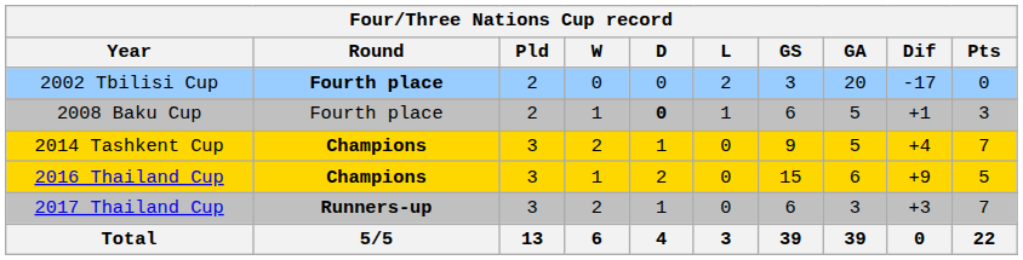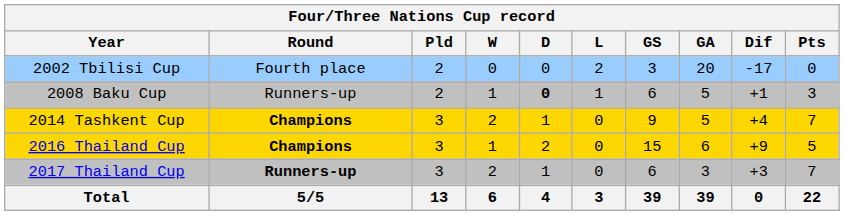 <table class="wikitable" style="text-align: center;font-size:90%;">
 <tr>
 <th colspan=10>Four/Three Nations Cup record</th>
 </tr>
 <tr>
 <th width=150>Year</th>
 <th width=150>Round</th>
 <th width=35>Pld</th>
 <th width=35>W</th>
 <th width=35>D</th>
 <th width=35>L</th>
 <th width=35>GS</th>
 <th width=35>GA</th>
 <th width=35>Dif</th>
 <th width=35>Pts</th>
 </tr>
 <tr bgcolor=#9acdff>
 <td> 2002 Tbilisi Cup</td>
-<td><strong>Fourth place</strong></td>
+<td>Fourth place</td>
 <td>2</td>
 <td>0</td>
 <td>0</td>
 <td>2</td>
 <td>3</td>
 <td>20</td>
 <td>-17</td>
 <td>0</td>
 </tr>
 <tr bgcolor=silver>
 <td> 2008 Baku Cup</td>
-<td>Fourth place</td>
+<td>Runners-up</td>
 <td>2</td>
 <td>1</td>
 <td><strong>0</strong></td>
 <td>1</td>
 <td>6</td>
 <td>5</td>
 <td>+1</td>
 <td>3</td>
 </tr>
 <tr bgcolor=gold>
 <td> 2014 Tashkent Cup</td>
 <td><strong>Champions</strong></td>
 <td>3</td>
 <td>2</td>
 <td>1</td>
 <td>0</td>
 <td>9</td>
 <td>5</td>
 <td>+4</td>
 <td>7</td>
 </tr>
 <tr bgcolor=gold>
 <td> <a href='#'>2016 Thailand Cup</a></td>
 <td><strong>Champions</strong></td>
 <td>3</td>
 <td>1</td>
 <td>2</td>
 <td>0</td>
 <td>15</td>
 <td>6</td>
 <td>+9</td>
 <td>5</td>
 </tr>
 <tr bgcolor=silver>
 <td> <a href='#'>2017 Thailand Cup</a></td>
 <td><strong>Runners-up</strong></td>
 <td>3</td>
 <td>2</td>
 <td>1</td>
 <td>0</td>
 <td>6</td>
 <td>3</td>
 <td>+3</td>
 <td>7</td>
 </tr>
 <tr>
 <th><strong>Total</strong></th>
 <th>5/5</th>
 <th>13</th>
 <th>6</th>
 <th>4</th>
 <th>3</th>
 <th>39</th>
 <th>39</th>
 <th>0</th>
 <th>22</th>
 </tr>
 </table>
